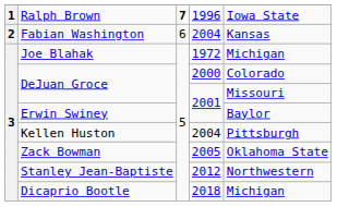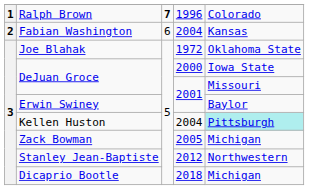 <table class=wikitable>
 <tr>
 </tr>
 <tr>
 <th>1</th>
 <td><a href='#'>Ralph Brown</a></td>
 <td><strong>7</strong></td>
 <td><a href='#'>1996</a></td>
-<td><a href='#'>Iowa State</a></td>
+<td><a href='#'>Colorado</a></td>
 </tr>
 <tr>
 <th>2</th>
 <td><a href='#'>Fabian Washington</a></td>
 <td>6</td>
 <td><a href='#'>2004</a></td>
 <td><a href='#'>Kansas</a></td>
 </tr>
 <tr>
 <th rowspan=8>3</th>
 <td><a href='#'>Joe Blahak</a></td>
 <td rowspan=8>5</td>
 <td><a href='#'>1972</a></td>
-<td><a href='#'>Michigan</a></td>
+<td><a href='#'>Oklahoma State</a></td>
 </tr>
 <tr>
 <td rowspan=2><a href='#'>DeJuan Groce</a></td>
 <td><a href='#'>2000</a></td>
-<td><a href='#'>Colorado</a></td>
+<td><a href='#'>Iowa State</a></td>
 </tr>
 <tr>
 <td rowspan=2><a href='#'>2001</a></td>
 <td><a href='#'>Missouri</a></td>
 </tr>
 <tr>
 <td><a href='#'>Erwin Swiney</a></td>
 <td><a href='#'>Baylor</a></td>
 </tr>
 <tr>
 <td>Kellen Huston</td>
 <td>2004</td>
-<td><a href='#'>Pittsburgh</a></td>
+<td style="background: paleturquoise;"><a href='#'>Pittsburgh</a></td>
 </tr>
 <tr>
 <td><a href='#'>Zack Bowman</a></td>
 <td><a href='#'>2005</a></td>
-<td><a href='#'>Oklahoma State</a></td>
+<td><a href='#'>Michigan</a></td>
 </tr>
 <tr>
 <td><a href='#'>Stanley Jean-Baptiste</a></td>
 <td><a href='#'>2012</a></td>
 <td><a href='#'>Northwestern</a></td>
 </tr>
 <tr>
 <td><a href='#'>Dicaprio Bootle</a></td>
 <td><a href='#'>2018</a></td>
 <td><a href='#'>Michigan</a></td>
 </tr>
 </table>
